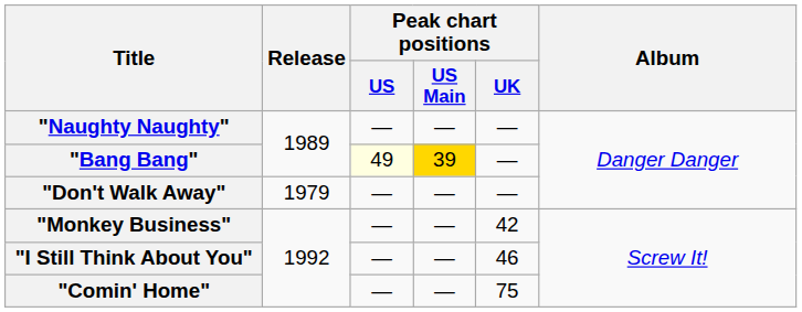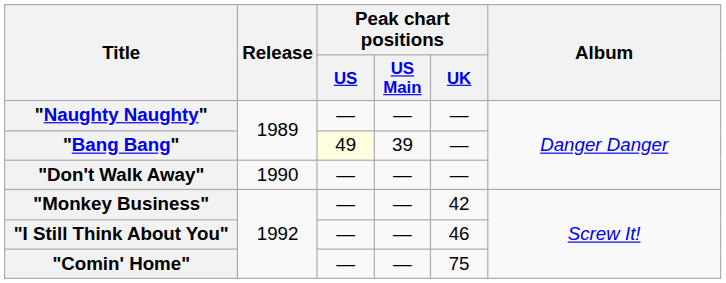 <table class="wikitable plainrowheaders" style="text-align:center;">
 <tr>
 <th scope="col" rowspan="2" style="width:12em;">Title</th>
 <th scope="col" rowspan="2" style="width:0.5em;">Release</th>
 <th colspan="3" scope="col">Peak chart positions</th>
 <th scope="col" rowspan="2" style="width:12em;">Album</th>
 </tr>
 <tr>
 <th scope="col" style="width:2.9em;font-size:90%;"><a href='#'>US</a></th>
 <th scope="col" style="width:2.9em;font-size:90%;"><a href='#'>US<br>Main</a></th>
 <th scope="col" style="width:2.9em;font-size:90%;"><a href='#'>UK</a><br></th>
 </tr>
 <tr>
 <th scope="row">"<a href='#'>Naughty Naughty</a>"</th>
 <td rowspan=2>1989</td>
 <td>—</td>
 <td>—</td>
 <td>—</td>
 <td rowspan=3><em><a href='#'>Danger Danger</a></em></td>
 </tr>
 <tr>
 <th scope="row">"<a href='#'>Bang Bang</a>"</th>
 <td style="background: lightyellow;">49</td>
-<td style="background: gold;">39</td>
+<td>39</td>
 <td>—</td>
 </tr>
 <tr>
 <th scope="row">"Don't Walk Away"</th>
-<td>1979</td>
+<td>1990</td>
 <td>—</td>
 <td>—</td>
 <td>—</td>
 </tr>
 <tr>
 <th scope="row">"Monkey Business"</th>
 <td rowspan=3>1992</td>
 <td>—</td>
 <td>—</td>
 <td>42</td>
 <td rowspan=3><em><a href='#'>Screw It!</a></em></td>
 </tr>
 <tr>
 <th scope="row">"I Still Think About You"</th>
 <td>—</td>
 <td>—</td>
 <td>46</td>
 </tr>
 <tr>
 <th scope="row">"Comin' Home"</th>
 <td>—</td>
 <td>—</td>
 <td>75</td>
 </tr>
 </table>
